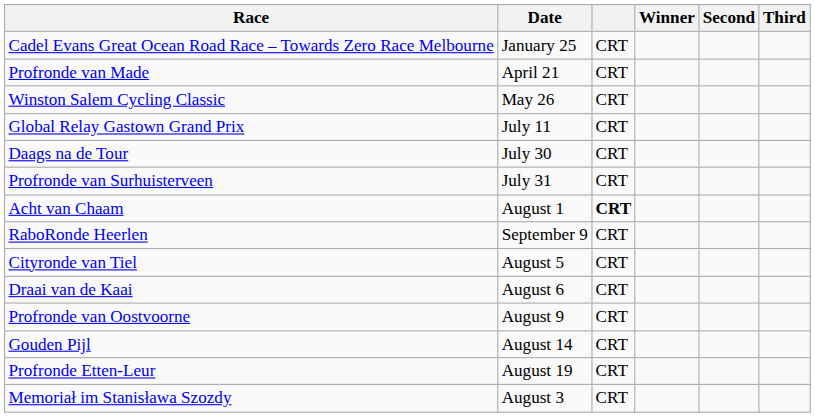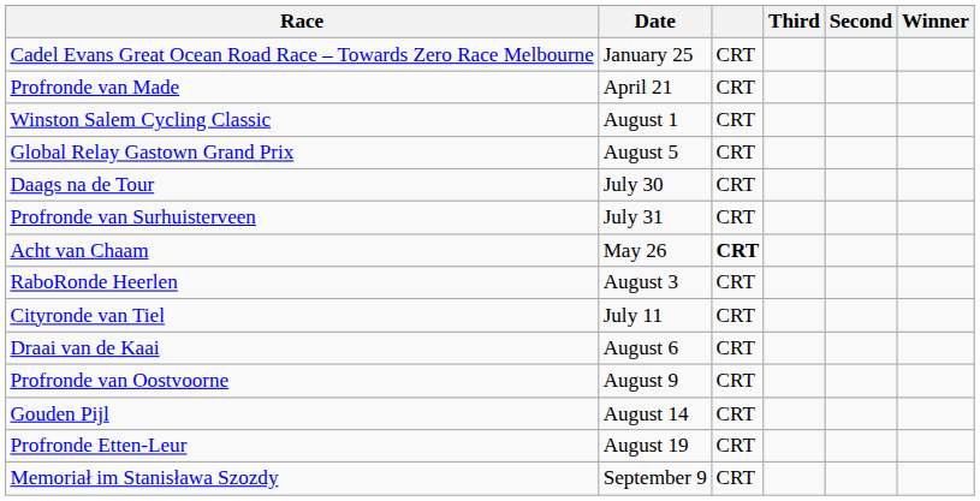 <table class="wikitable sortable">
 <tr>
 <th>Race</th>
 <th>Date</th>
 <th></th>
+<th>Third</th>
+<th>Second</th>
 <th>Winner</th>
-<th>Second</th>
-<th>Third</th>
 </tr>
 <tr>
 <td> <a href='#'>Cadel Evans Great Ocean Road Race – Towards Zero Race Melbourne</a></td>
 <td>January 25</td>
 <td>CRT</td>
 <td></td>
 <td></td>
 <td></td>
 </tr>
 <tr>
 <td> <a href='#'>Profronde van Made</a></td>
 <td>April 21</td>
 <td>CRT</td>
 <td></td>
 <td></td>
 <td></td>
 </tr>
 <tr>
 <td> <a href='#'>Winston Salem Cycling Classic</a></td>
-<td>May 26</td>
+<td>August 1</td>
 <td>CRT</td>
 <td></td>
 <td></td>
 <td></td>
 </tr>
 <tr>
 <td> <a href='#'>Global Relay Gastown Grand Prix</a></td>
-<td>July 11</td>
+<td>August 5</td>
 <td>CRT</td>
 <td></td>
 <td></td>
 <td></td>
 </tr>
 <tr>
 <td> <a href='#'>Daags na de Tour</a></td>
 <td>July 30</td>
 <td>CRT</td>
 <td></td>
 <td></td>
 <td></td>
 </tr>
 <tr>
 <td> <a href='#'>Profronde van Surhuisterveen</a></td>
 <td>July 31</td>
 <td>CRT</td>
 <td></td>
 <td></td>
 <td></td>
 </tr>
 <tr>
 <td> <a href='#'>Acht van Chaam</a></td>
-<td>August 1</td>
+<td>May 26</td>
 <td><strong>CRT</strong></td>
 <td></td>
 <td></td>
 <td></td>
 </tr>
 <tr>
 <td> <a href='#'>RaboRonde Heerlen</a></td>
-<td>September 9</td>
+<td>August 3</td>
 <td>CRT</td>
 <td></td>
 <td></td>
 <td></td>
 </tr>
 <tr>
 <td> <a href='#'>Cityronde van Tiel</a></td>
-<td>August 5</td>
+<td>July 11</td>
 <td>CRT</td>
 <td></td>
 <td></td>
 <td></td>
 </tr>
 <tr>
 <td> <a href='#'>Draai van de Kaai</a></td>
 <td>August 6</td>
 <td>CRT</td>
 <td></td>
 <td></td>
 <td></td>
 </tr>
 <tr>
 <td> <a href='#'>Profronde van Oostvoorne</a></td>
 <td>August 9</td>
 <td>CRT</td>
 <td></td>
 <td></td>
 <td></td>
 </tr>
 <tr>
 <td> <a href='#'>Gouden Pijl</a></td>
 <td>August 14</td>
 <td>CRT</td>
 <td></td>
 <td></td>
 <td></td>
 </tr>
 <tr>
 <td> <a href='#'>Profronde Etten-Leur</a></td>
 <td>August 19</td>
 <td>CRT</td>
 <td></td>
 <td></td>
 <td></td>
 </tr>
 <tr>
 <td> <a href='#'>Memoriał im Stanisława Szozdy</a></td>
-<td>August 3</td>
+<td>September 9</td>
 <td>CRT</td>
 <td></td>
 <td></td>
 <td></td>
 </tr>
 </table>
